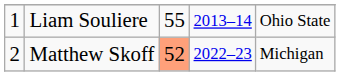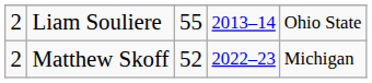 <table class="wikitable">
 <tr>
 </tr>
 <tr>
-<td>1</td>
+<td>2</td>
 <td>Liam Souliere</td>
 <td>55</td>
 <td style="font-size:80%;"><a href='#'>2013–14</a></td>
 <td style="font-size:80%;">Ohio State</td>
 </tr>
 <tr>
 <td>2</td>
 <td>Matthew Skoff</td>
-<td style="background: lightsalmon;">52</td>
+<td>52</td>
 <td style="font-size:80%;"><a href='#'>2022–23</a></td>
 <td style="font-size:80%;">Michigan</td>
 </tr>
 </table>
